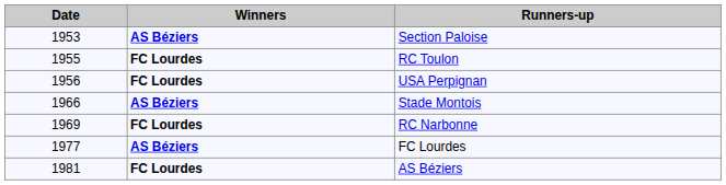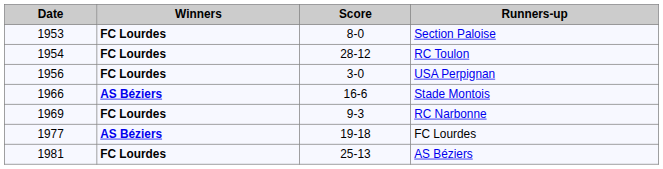 <table cellpadding="4" cellspacing="0" border="1" style="background:#f7f8ff; width:70%; font-size:100%; border:gray solid 1px; border-collapse:collapse;">
 <tr style="background:#ccc;">
 <td align=center><strong>Date</strong></td>
 <td align=center><strong>Winners</strong></td>
+<td align=center><strong>Score</strong></td>
 <td align=center><strong>Runners-up</strong></td>
 </tr>
 <tr>
 <td align=center>1953</td>
-<td><strong><a href='#'>AS Béziers</a> </strong></td>
+<td><strong>FC Lourdes</strong></td>
+<td align=center>8-0</td>
 <td><a href='#'>Section Paloise</a></td>
 </tr>
 <tr>
-<td align=center>1955</td>
+<td align=center>1954</td>
 <td><strong>FC Lourdes</strong></td>
+<td align=center>28-12</td>
 <td><a href='#'>RC Toulon</a></td>
 </tr>
 <tr>
 <td align=center>1956</td>
 <td><strong>FC Lourdes</strong></td>
+<td align=center>3-0</td>
 <td><a href='#'>USA Perpignan</a></td>
 </tr>
 <tr>
 <td align=center>1966</td>
 <td><strong><a href='#'>AS Béziers</a> </strong></td>
+<td align=center>16-6</td>
 <td><a href='#'>Stade Montois</a></td>
 </tr>
 <tr>
 <td align=center>1969</td>
 <td><strong>FC Lourdes</strong></td>
+<td align=center>9-3</td>
 <td><a href='#'>RC Narbonne</a></td>
 </tr>
 <tr>
 <td align=center>1977</td>
 <td><strong><a href='#'>AS Béziers</a> </strong></td>
+<td align=center>19-18</td>
 <td>FC Lourdes</td>
 </tr>
 <tr>
 <td align=center>1981</td>
 <td><strong>FC Lourdes</strong></td>
+<td align=center>25-13</td>
 <td><a href='#'>AS Béziers</a></td>
 </tr>
 </table>
